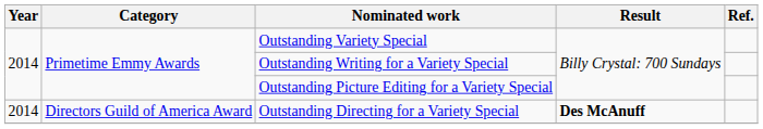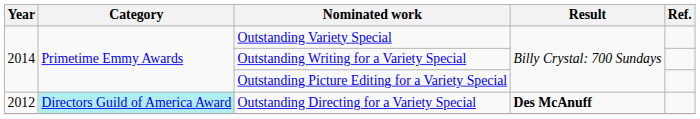 <table class=wikitable>
 <tr>
 <th>Year</th>
 <th>Category</th>
 <th>Nominated work</th>
 <th>Result</th>
 <th>Ref.</th>
 </tr>
 <tr>
 <td style="text-align:center;", rowspan=3>2014</td>
 <td rowspan=3><a href='#'>Primetime Emmy Awards</a></td>
 <td><a href='#'>Outstanding Variety Special</a></td>
 <td rowspan=3><em>Billy Crystal: 700 Sundays</em></td>
 <td></td>
 </tr>
 <tr>
 <td><a href='#'>Outstanding Writing for a Variety Special</a></td>
 <td></td>
 </tr>
 <tr>
 <td><a href='#'>Outstanding Picture Editing for a Variety Special</a></td>
 <td></td>
 </tr>
 <tr>
-<td>2014</td>
-<td><a href='#'>Directors Guild of America Award</a></td>
+<td>2012</td>
+<td style="background: paleturquoise;"><a href='#'>Directors Guild of America Award</a></td>
 <td><a href='#'>Outstanding Directing for a Variety Special</a></td>
 <td><strong>Des McAnuff</strong></td>
 <td></td>
 </tr>
 <tr>
 </tr>
 </table>
